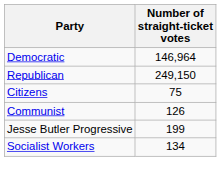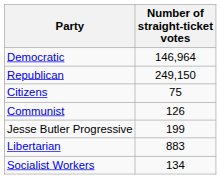 <table class="wikitable">
 <tr>
 <th>Party</th>
 <th>Number of<br>straight-ticket<br>votes</th>
 </tr>
 <tr>
 <td><a href='#'>Democratic</a></td>
 <td style=text-align:center>146,964</td>
 </tr>
 <tr>
 <td><a href='#'>Republican</a></td>
 <td style=text-align:center>249,150</td>
 </tr>
 <tr>
 <td><a href='#'>Citizens</a></td>
 <td style=text-align:center>75</td>
 </tr>
 <tr>
 <td><a href='#'>Communist</a></td>
 <td style=text-align:center>126</td>
 </tr>
 <tr>
 <td>Jesse Butler Progressive</td>
 <td style=text-align:center>199</td>
 </tr>
 <tr>
+<td><a href='#'>Libertarian</a></td>
+<td style=text-align:center>883</td>
+</tr>
+<tr>
 <td><a href='#'>Socialist Workers</a></td>
 <td style=text-align:center>134</td>
 </tr>
 </table>
